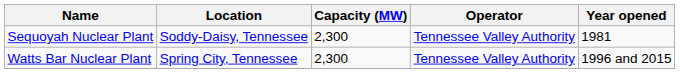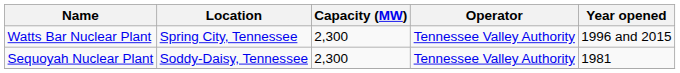 <table class="wikitable sortable" style="font-size:95%;">
 <tr>
 <th>Name</th>
 <th>Location</th>
 <th>Capacity (<a href='#'>MW</a>)</th>
 <th>Operator</th>
 <th>Year opened</th>
 </tr>
 <tr>
+<td><a href='#'>Watts Bar Nuclear Plant</a></td>
+<td><a href='#'>Spring City, Tennessee</a></td>
+<td>2,300</td>
+<td><a href='#'>Tennessee Valley Authority</a></td>
+<td>1996 and 2015</td>
+</tr>
+<tr>
 <td><a href='#'>Sequoyah Nuclear Plant</a></td>
 <td><a href='#'>Soddy-Daisy, Tennessee</a></td>
 <td>2,300</td>
 <td><a href='#'>Tennessee Valley Authority</a></td>
 <td>1981</td>
 </tr>
 <tr>
-<td><a href='#'>Watts Bar Nuclear Plant</a></td>
-<td><a href='#'>Spring City, Tennessee</a></td>
-<td>2,300</td>
-<td><a href='#'>Tennessee Valley Authority</a></td>
-<td>1996 and 2015</td>
-</tr>
-<tr>
 </tr>
 </table>
